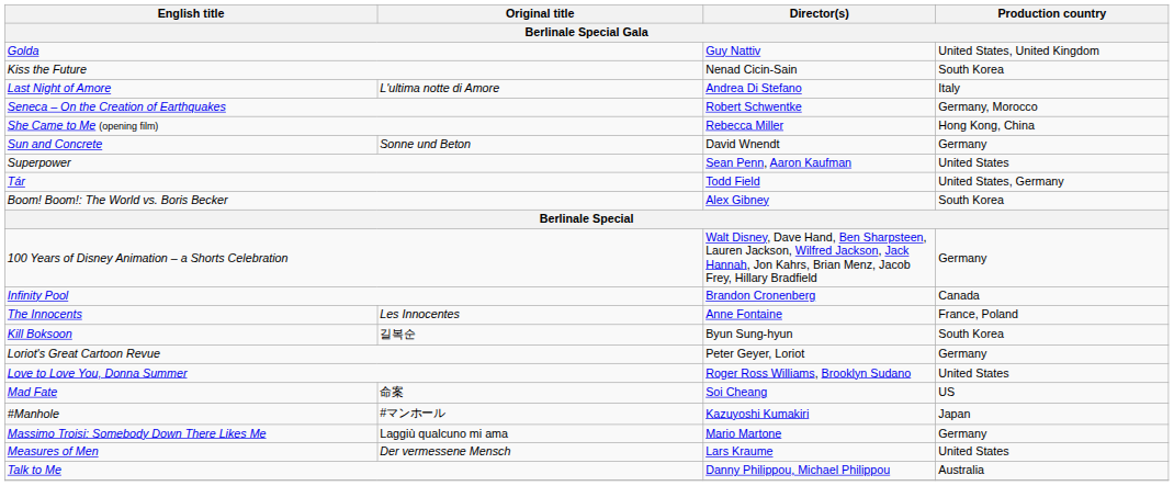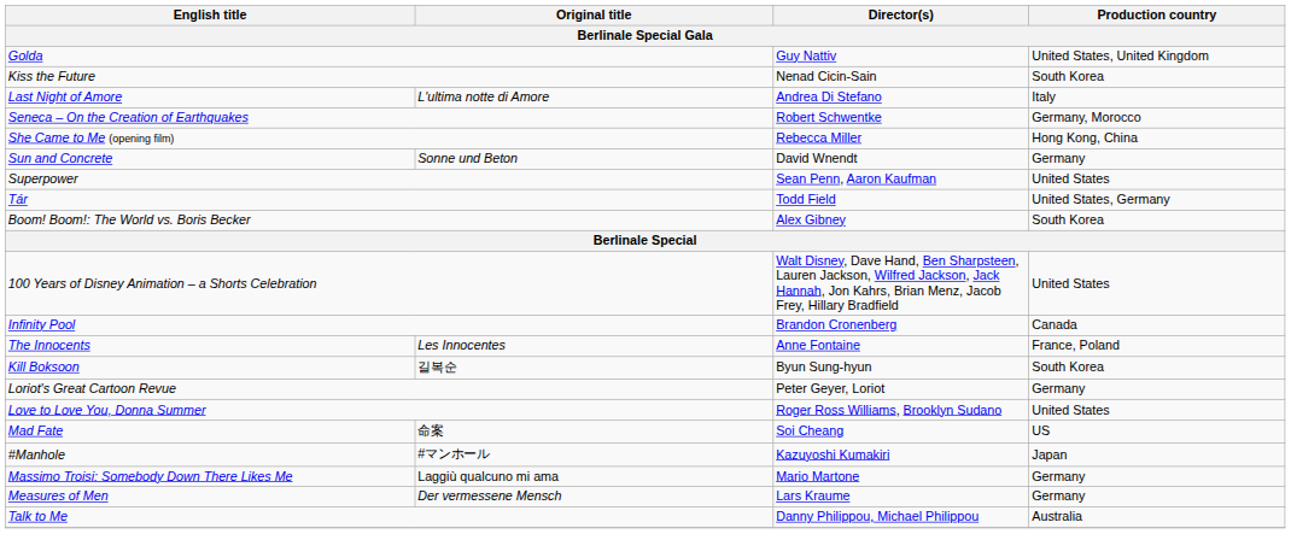 <table class="wikitable" width="100%" cellpadding="5">
 <tr>
 <th scope="col" width="32%">English title</th>
 <th scope="col" width="28%">Original title</th>
 <th scope="col" width="20%">Director(s)</th>
 <th scope="col" width="20%">Production country</th>
 </tr>
 <tr>
 <th colspan="4">Berlinale Special Gala</th>
 </tr>
 <tr>
 <td colspan=2><em><a href='#'>Golda</a></em></td>
 <td><a href='#'>Guy Nattiv</a></td>
 <td>United States, United Kingdom</td>
 </tr>
 <tr>
 <td colspan="2"><em>Kiss the Future</em></td>
 <td>Nenad Cicin-Sain</td>
 <td>South Korea</td>
 </tr>
 <tr>
 <td><em><a href='#'>Last Night of Amore</a></em></td>
 <td><em>L'ultima notte di Amore</em></td>
 <td><a href='#'>Andrea Di Stefano</a></td>
 <td>Italy</td>
 </tr>
 <tr>
 <td colspan=2><em><a href='#'>Seneca – On the Creation of Earthquakes</a></em></td>
 <td><a href='#'>Robert Schwentke</a></td>
 <td>Germany, Morocco</td>
 </tr>
 <tr>
 <td colspan=2><em><a href='#'>She Came to Me</a></em> <small>(opening film)</small></td>
 <td><a href='#'>Rebecca Miller</a></td>
 <td>Hong Kong, China</td>
 </tr>
 <tr>
 <td><em><a href='#'>Sun and Concrete</a></em></td>
 <td><em>Sonne und Beton</em></td>
 <td>David Wnendt</td>
 <td>Germany</td>
 </tr>
 <tr>
 <td colspan="2"><em>Superpower</em></td>
 <td><a href='#'>Sean Penn</a>, <a href='#'>Aaron Kaufman</a></td>
 <td>United States</td>
 </tr>
 <tr>
 <td colspan=2><em><a href='#'>Tár</a></em></td>
 <td><a href='#'>Todd Field</a></td>
 <td>United States, Germany</td>
 </tr>
 <tr>
 <td colspan=2><em>Boom! Boom!: The World vs. Boris Becker</em></td>
 <td><a href='#'>Alex Gibney</a></td>
 <td>South Korea</td>
 </tr>
 <tr>
 <th colspan="4">Berlinale Special</th>
 </tr>
 <tr>
 <td colspan="2"><em>100 Years of Disney Animation – a Shorts Celebration</em></td>
 <td><a href='#'>Walt Disney</a>, Dave Hand, <a href='#'>Ben Sharpsteen</a>, Lauren Jackson, <a href='#'>Wilfred Jackson</a>, <a href='#'>Jack Hannah</a>, Jon Kahrs, Brian Menz, Jacob Frey, Hillary Bradfield</td>
-<td>Germany</td>
+<td>United States</td>
 </tr>
 <tr>
 <td colspan="2"><em><a href='#'>Infinity Pool</a></em></td>
 <td><a href='#'>Brandon Cronenberg</a></td>
 <td>Canada</td>
 </tr>
 <tr>
 <td><em><a href='#'>The Innocents</a></em></td>
 <td><em>Les Innocentes</em></td>
 <td><a href='#'>Anne Fontaine</a></td>
 <td>France, Poland</td>
 </tr>
 <tr>
 <td><em><a href='#'>Kill Boksoon</a></em></td>
 <td>길복순</td>
 <td>Byun Sung-hyun</td>
 <td>South Korea</td>
 </tr>
 <tr>
 <td colspan="2"><em>Loriot's Great Cartoon Revue</em></td>
 <td>Peter Geyer, Loriot</td>
 <td>Germany</td>
 </tr>
 <tr>
 <td colspan="2"><em><a href='#'>Love to Love You, Donna Summer</a></em></td>
 <td><a href='#'>Roger Ross Williams</a>, <a href='#'>Brooklyn Sudano</a></td>
 <td>United States</td>
 </tr>
 <tr>
 <td><em><a href='#'>Mad Fate</a></em></td>
 <td>命案</td>
 <td><a href='#'>Soi Cheang</a></td>
 <td>US</td>
 </tr>
 <tr>
 <td><em>#Manhole</em></td>
 <td>#マンホール</td>
 <td><a href='#'>Kazuyoshi Kumakiri</a></td>
 <td>Japan</td>
 </tr>
 <tr>
 <td><em><a href='#'>Massimo Troisi: Somebody Down There Likes Me</a></em></td>
 <td>Laggiù qualcuno mi ama</td>
 <td><a href='#'>Mario Martone</a></td>
 <td>Germany</td>
 </tr>
 <tr>
 <td><em><a href='#'>Measures of Men</a></em></td>
 <td><em>Der vermessene Mensch</em></td>
 <td><a href='#'>Lars Kraume</a></td>
-<td>United States</td>
+<td>Germany</td>
 </tr>
 <tr>
 <td colspan="2"><em><a href='#'>Talk to Me</a></em></td>
 <td><a href='#'>Danny Philippou, Michael Philippou</a></td>
 <td>Australia</td>
 </tr>
 <tr>
 </tr>
 </table>
